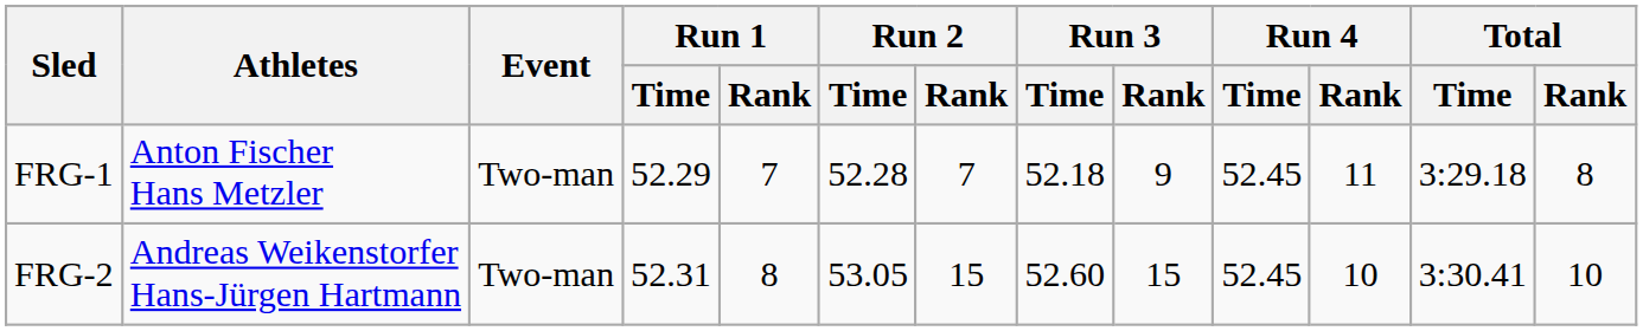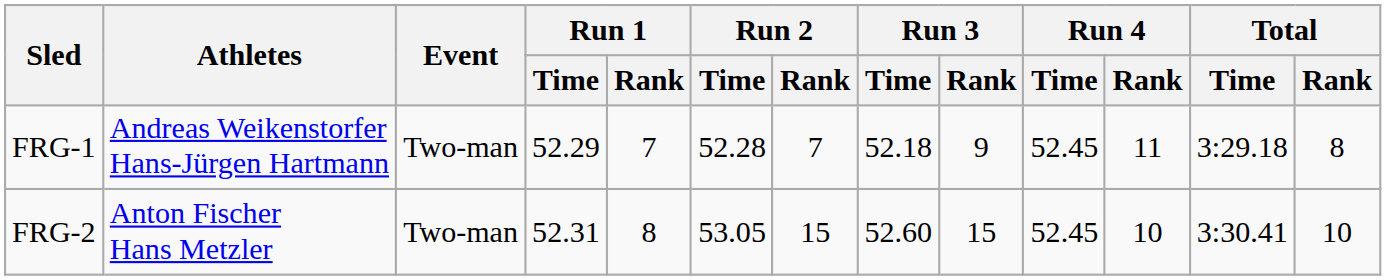 <table class="wikitable" border="1" style="font-size:90%">
 <tr>
 <th rowspan="2">Sled</th>
 <th rowspan="2">Athletes</th>
 <th rowspan="2">Event</th>
 <th colspan="2">Run 1</th>
 <th colspan="2">Run 2</th>
 <th colspan="2">Run 3</th>
 <th colspan="2">Run 4</th>
 <th colspan="2">Total</th>
 </tr>
 <tr>
 <th>Time</th>
 <th>Rank</th>
 <th>Time</th>
 <th>Rank</th>
 <th>Time</th>
 <th>Rank</th>
 <th>Time</th>
 <th>Rank</th>
 <th>Time</th>
 <th>Rank</th>
 </tr>
 <tr>
 <td align="center">FRG-1</td>
-<td><a href='#'>Anton Fischer</a><br><a href='#'>Hans Metzler</a></td>
+<td><a href='#'>Andreas Weikenstorfer</a><br><a href='#'>Hans-Jürgen Hartmann</a></td>
 <td>Two-man</td>
 <td align="center">52.29</td>
 <td align="center">7</td>
 <td align="center">52.28</td>
 <td align="center">7</td>
 <td align="center">52.18</td>
 <td align="center">9</td>
 <td align="center">52.45</td>
 <td align="center">11</td>
 <td align="center">3:29.18</td>
 <td align="center">8</td>
 </tr>
 <tr>
 <td align="center">FRG-2</td>
-<td><a href='#'>Andreas Weikenstorfer</a><br><a href='#'>Hans-Jürgen Hartmann</a></td>
+<td><a href='#'>Anton Fischer</a><br><a href='#'>Hans Metzler</a></td>
 <td>Two-man</td>
 <td align="center">52.31</td>
 <td align="center">8</td>
 <td align="center">53.05</td>
 <td align="center">15</td>
 <td align="center">52.60</td>
 <td align="center">15</td>
 <td align="center">52.45</td>
 <td align="center">10</td>
 <td align="center">3:30.41</td>
 <td align="center">10</td>
 </tr>
 </table>
